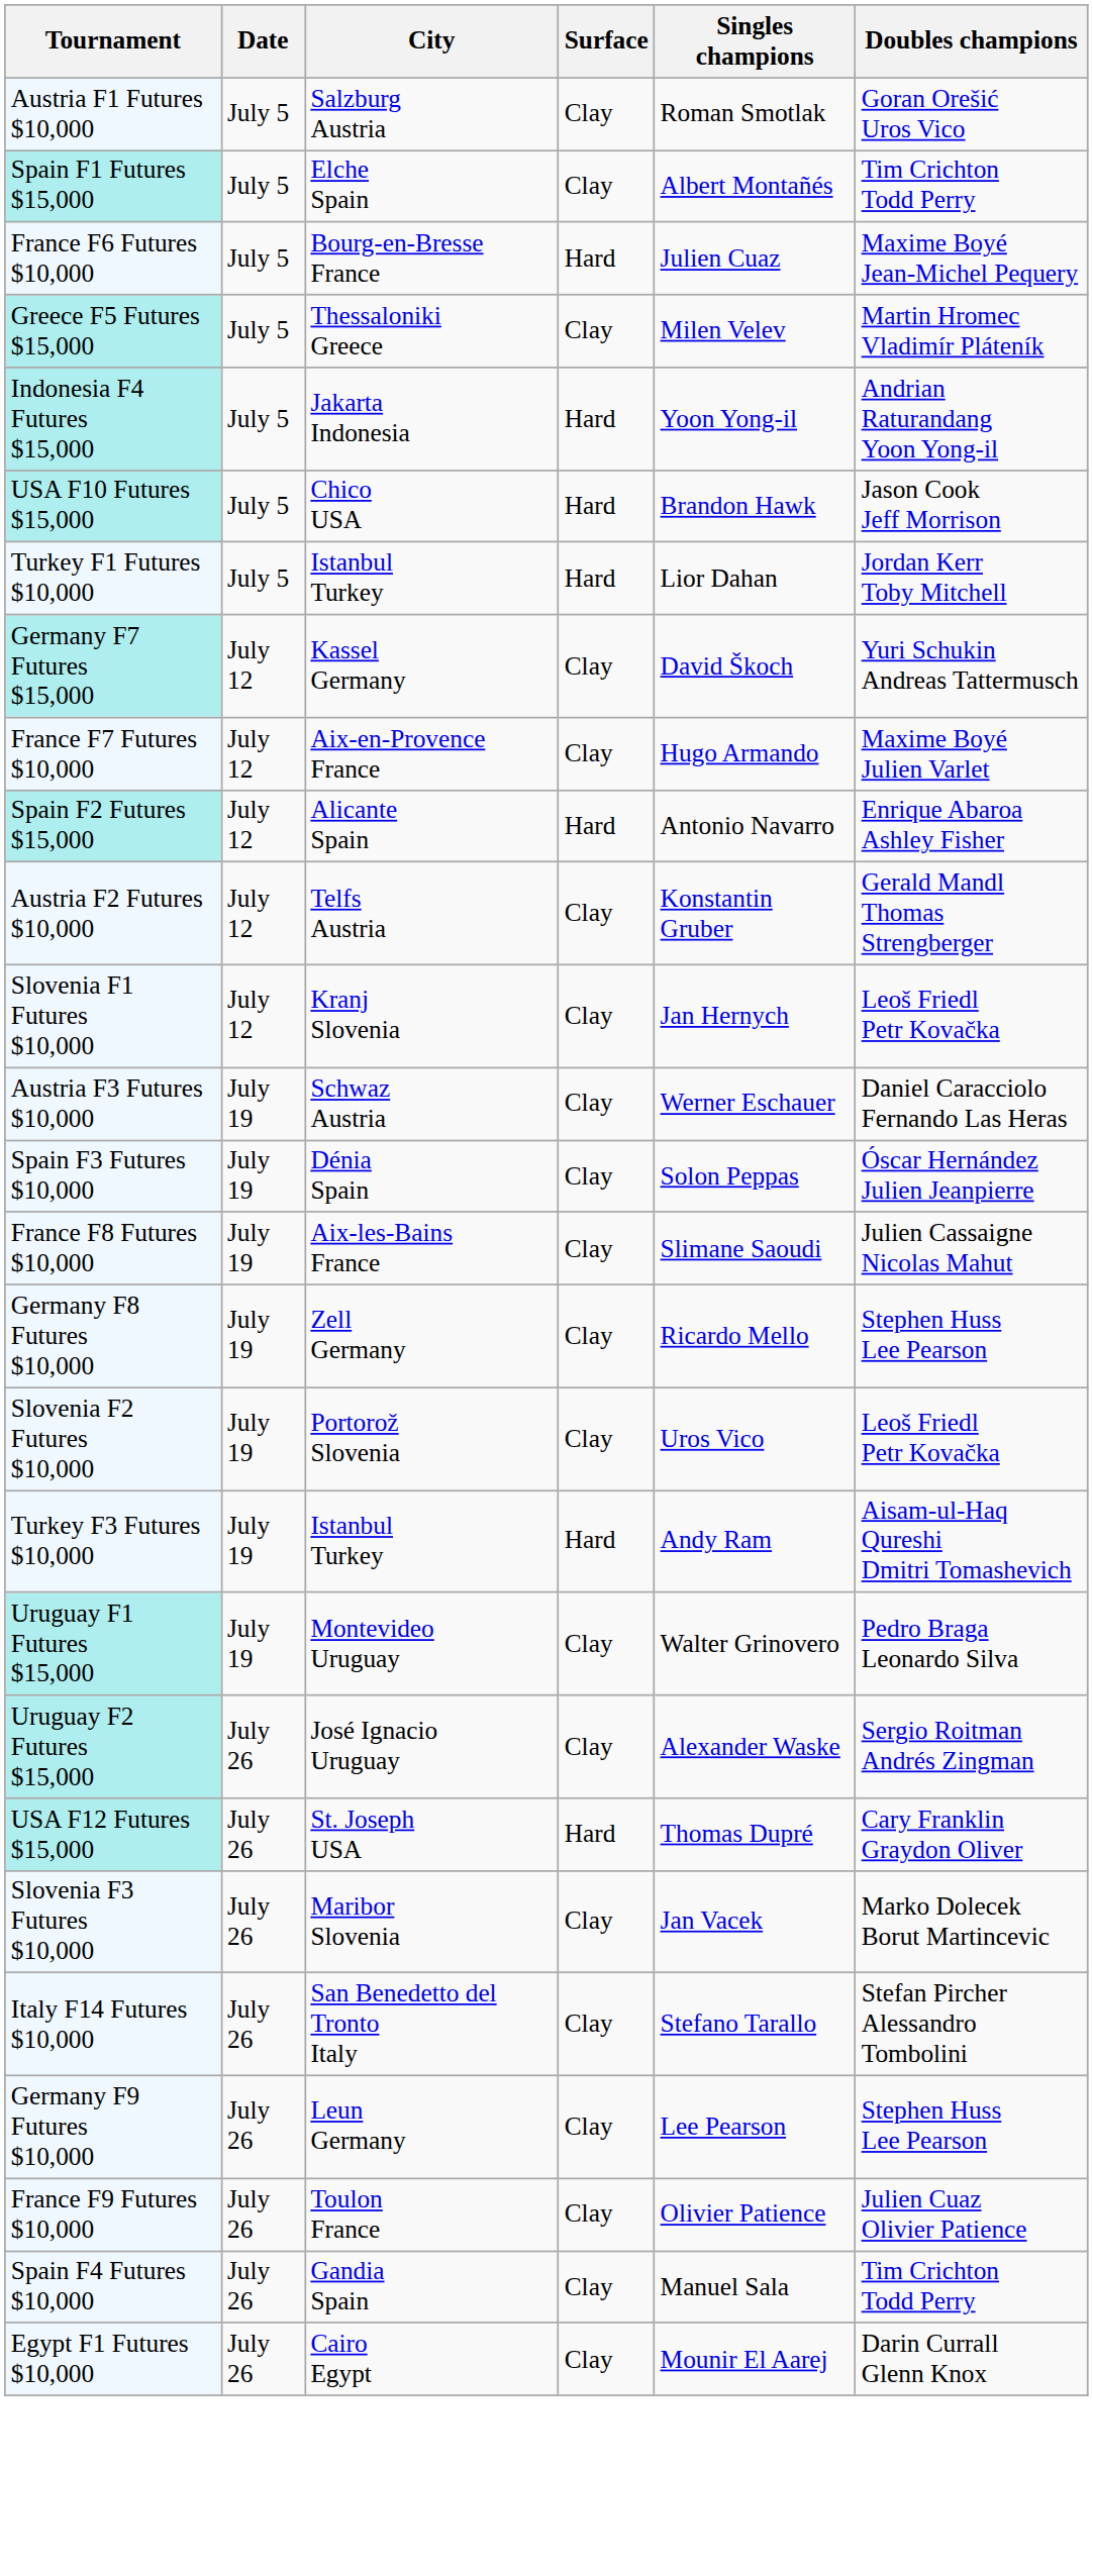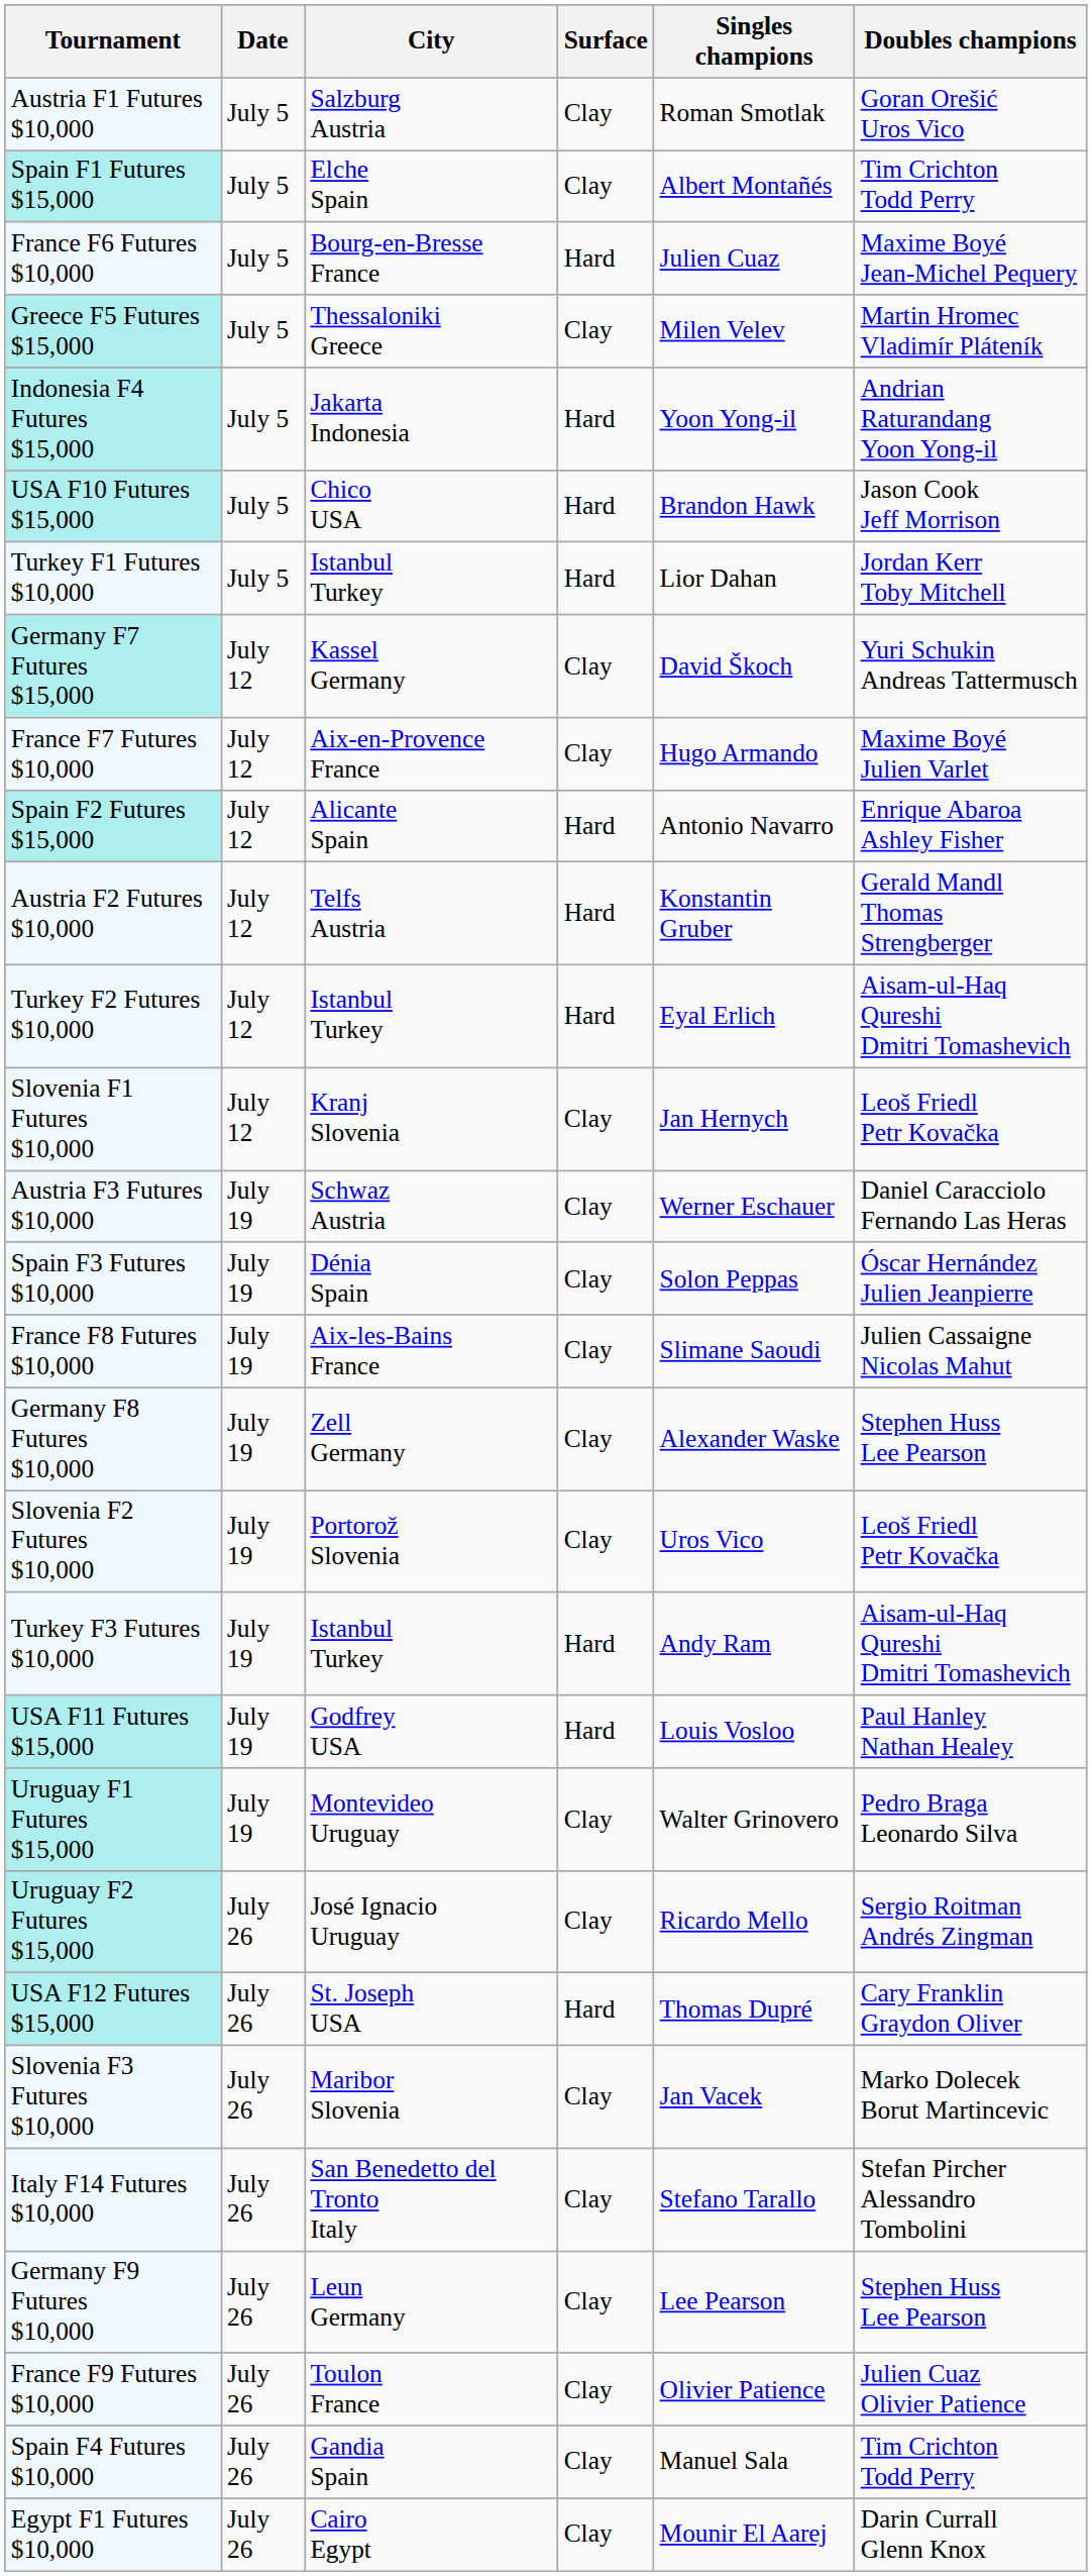 <table class="sortable wikitable" style="font-size:90%">
 <tr>
 <th>Tournament</th>
 <th>Date</th>
 <th>City</th>
 <th>Surface</th>
 <th>Singles champions</th>
 <th>Doubles champions</th>
 </tr>
 <tr>
 <td style="background:#f0f8ff;">Austria F1 Futures<br>$10,000</td>
 <td>July 5</td>
 <td><a href='#'>Salzburg</a><br>Austria</td>
 <td>Clay</td>
 <td> Roman Smotlak</td>
 <td> <a href='#'>Goran Orešić</a><br> <a href='#'>Uros Vico</a></td>
 </tr>
 <tr>
 <td style="background:#afeeee;">Spain F1 Futures<br>$15,000</td>
 <td>July 5</td>
 <td><a href='#'>Elche</a><br>Spain</td>
 <td>Clay</td>
 <td> <a href='#'>Albert Montañés</a></td>
 <td> <a href='#'>Tim Crichton</a><br> <a href='#'>Todd Perry</a></td>
 </tr>
 <tr>
 <td style="background:#f0f8ff;">France F6 Futures<br>$10,000</td>
 <td>July 5</td>
 <td><a href='#'>Bourg-en-Bresse</a><br>France</td>
 <td>Hard</td>
 <td> <a href='#'>Julien Cuaz</a></td>
 <td> <a href='#'>Maxime Boyé</a><br> <a href='#'>Jean-Michel Pequery</a></td>
 </tr>
 <tr>
 <td style="background:#afeeee;">Greece F5 Futures<br>$15,000</td>
 <td>July 5</td>
 <td><a href='#'>Thessaloniki</a><br>Greece</td>
 <td>Clay</td>
 <td> <a href='#'>Milen Velev</a></td>
 <td> <a href='#'>Martin Hromec</a><br> <a href='#'>Vladimír Pláteník</a></td>
 </tr>
 <tr>
 <td style="background:#afeeee;">Indonesia F4 Futures<br>$15,000</td>
 <td>July 5</td>
 <td><a href='#'>Jakarta</a><br>Indonesia</td>
 <td>Hard</td>
 <td> <a href='#'>Yoon Yong-il</a></td>
 <td> <a href='#'>Andrian Raturandang</a><br> <a href='#'>Yoon Yong-il</a></td>
 </tr>
 <tr>
 <td style="background:#afeeee;">USA F10 Futures<br>$15,000</td>
 <td>July 5</td>
 <td><a href='#'>Chico</a><br>USA</td>
 <td>Hard</td>
 <td> <a href='#'>Brandon Hawk</a></td>
 <td> Jason Cook<br> <a href='#'>Jeff Morrison</a></td>
 </tr>
 <tr>
 <td style="background:#f0f8ff;">Turkey F1 Futures<br>$10,000</td>
 <td>July 5</td>
 <td><a href='#'>Istanbul</a><br>Turkey</td>
 <td>Hard</td>
 <td> Lior Dahan</td>
 <td> <a href='#'>Jordan Kerr</a><br> <a href='#'>Toby Mitchell</a></td>
 </tr>
 <tr>
 <td style="background:#afeeee;">Germany F7 Futures<br>$15,000</td>
 <td>July 12</td>
 <td><a href='#'>Kassel</a><br>Germany</td>
 <td>Clay</td>
 <td> <a href='#'>David Škoch</a></td>
 <td> <a href='#'>Yuri Schukin</a><br> Andreas Tattermusch</td>
 </tr>
 <tr>
 <td style="background:#f0f8ff;">France F7 Futures<br>$10,000</td>
 <td>July 12</td>
 <td><a href='#'>Aix-en-Provence</a><br>France</td>
 <td>Clay</td>
 <td> <a href='#'>Hugo Armando</a></td>
 <td> <a href='#'>Maxime Boyé</a><br> <a href='#'>Julien Varlet</a></td>
 </tr>
 <tr>
 <td style="background:#afeeee;">Spain F2 Futures<br>$15,000</td>
 <td>July 12</td>
 <td><a href='#'>Alicante</a><br>Spain</td>
 <td>Hard</td>
 <td> Antonio Navarro</td>
 <td> <a href='#'>Enrique Abaroa</a><br> <a href='#'>Ashley Fisher</a></td>
 </tr>
 <tr>
 <td style="background:#f0f8ff;">Austria F2 Futures<br>$10,000</td>
 <td>July 12</td>
 <td><a href='#'>Telfs</a><br>Austria</td>
-<td>Clay</td>
+<td>Hard</td>
 <td> <a href='#'>Konstantin Gruber</a></td>
 <td> <a href='#'>Gerald Mandl</a><br> <a href='#'>Thomas Strengberger</a></td>
+</tr>
+<tr>
+<td style="background:#f0f8ff;">Turkey F2 Futures<br>$10,000</td>
+<td>July 12</td>
+<td><a href='#'>Istanbul</a><br>Turkey</td>
+<td>Hard</td>
+<td> <a href='#'>Eyal Erlich</a></td>
+<td> <a href='#'>Aisam-ul-Haq Qureshi</a><br> <a href='#'>Dmitri Tomashevich</a></td>
 </tr>
 <tr>
 <td style="background:#f0f8ff;">Slovenia F1 Futures<br>$10,000</td>
 <td>July 12</td>
 <td><a href='#'>Kranj</a><br>Slovenia</td>
 <td>Clay</td>
 <td> <a href='#'>Jan Hernych</a></td>
 <td> <a href='#'>Leoš Friedl</a><br> <a href='#'>Petr Kovačka</a></td>
 </tr>
 <tr>
 <td style="background:#f0f8ff;">Austria F3 Futures<br>$10,000</td>
 <td>July 19</td>
 <td><a href='#'>Schwaz</a><br>Austria</td>
 <td>Clay</td>
 <td> <a href='#'>Werner Eschauer</a></td>
 <td> Daniel Caracciolo<br> Fernando Las Heras</td>
 </tr>
 <tr>
 <td style="background:#f0f8ff;">Spain F3 Futures<br>$10,000</td>
 <td>July 19</td>
 <td><a href='#'>Dénia</a><br>Spain</td>
 <td>Clay</td>
 <td> <a href='#'>Solon Peppas</a></td>
 <td> <a href='#'>Óscar Hernández</a><br> <a href='#'>Julien Jeanpierre</a></td>
 </tr>
 <tr>
 <td style="background:#f0f8ff;">France F8 Futures<br>$10,000</td>
 <td>July 19</td>
 <td><a href='#'>Aix-les-Bains</a><br>France</td>
 <td>Clay</td>
 <td> <a href='#'>Slimane Saoudi</a></td>
 <td> Julien Cassaigne<br> <a href='#'>Nicolas Mahut</a></td>
 </tr>
 <tr>
 <td style="background:#f0f8ff;">Germany F8 Futures<br>$10,000</td>
 <td>July 19</td>
 <td><a href='#'>Zell</a><br>Germany</td>
 <td>Clay</td>
-<td> <a href='#'>Ricardo Mello</a></td>
+<td> <a href='#'>Alexander Waske</a></td>
 <td> <a href='#'>Stephen Huss</a><br> <a href='#'>Lee Pearson</a></td>
 </tr>
 <tr>
 <td style="background:#f0f8ff;">Slovenia F2 Futures<br>$10,000</td>
 <td>July 19</td>
 <td><a href='#'>Portorož</a><br>Slovenia</td>
 <td>Clay</td>
 <td> <a href='#'>Uros Vico</a></td>
 <td> <a href='#'>Leoš Friedl</a><br> <a href='#'>Petr Kovačka</a></td>
 </tr>
 <tr>
 <td style="background:#f0f8ff;">Turkey F3 Futures<br>$10,000</td>
 <td>July 19</td>
 <td><a href='#'>Istanbul</a><br>Turkey</td>
 <td>Hard</td>
 <td> <a href='#'>Andy Ram</a></td>
 <td> <a href='#'>Aisam-ul-Haq Qureshi</a><br> <a href='#'>Dmitri Tomashevich</a></td>
 </tr>
 <tr>
+<td style="background:#afeeee;">USA F11 Futures<br>$15,000</td>
+<td>July 19</td>
+<td><a href='#'>Godfrey</a><br>USA</td>
+<td>Hard</td>
+<td> <a href='#'>Louis Vosloo</a></td>
+<td> <a href='#'>Paul Hanley</a><br> <a href='#'>Nathan Healey</a></td>
+</tr>
+<tr>
 <td style="background:#afeeee;">Uruguay F1 Futures<br>$15,000</td>
 <td>July 19</td>
 <td><a href='#'>Montevideo</a><br>Uruguay</td>
 <td>Clay</td>
 <td> Walter Grinovero</td>
 <td> <a href='#'>Pedro Braga</a><br> Leonardo Silva</td>
 </tr>
 <tr>
 <td style="background:#afeeee;">Uruguay F2 Futures<br>$15,000</td>
 <td>July 26</td>
 <td>José Ignacio<br>Uruguay</td>
 <td>Clay</td>
-<td> <a href='#'>Alexander Waske</a></td>
+<td> <a href='#'>Ricardo Mello</a></td>
 <td> <a href='#'>Sergio Roitman</a><br> <a href='#'>Andrés Zingman</a></td>
 </tr>
 <tr>
 <td style="background:#afeeee;">USA F12 Futures<br>$15,000</td>
 <td>July 26</td>
 <td><a href='#'>St. Joseph</a><br>USA</td>
 <td>Hard</td>
 <td> <a href='#'>Thomas Dupré</a></td>
 <td> <a href='#'>Cary Franklin</a><br> <a href='#'>Graydon Oliver</a></td>
 </tr>
 <tr>
 <td style="background:#f0f8ff;">Slovenia F3 Futures<br>$10,000</td>
 <td>July 26</td>
 <td><a href='#'>Maribor</a><br>Slovenia</td>
 <td>Clay</td>
 <td> <a href='#'>Jan Vacek</a></td>
 <td> Marko Dolecek<br> Borut Martincevic</td>
 </tr>
 <tr>
 <td style="background:#f0f8ff;">Italy F14 Futures<br>$10,000</td>
 <td>July 26</td>
 <td><a href='#'>San Benedetto del Tronto</a><br>Italy</td>
 <td>Clay</td>
 <td> <a href='#'>Stefano Tarallo</a></td>
 <td> Stefan Pircher<br> Alessandro Tombolini</td>
 </tr>
 <tr>
 <td style="background:#f0f8ff;">Germany F9 Futures<br>$10,000</td>
 <td>July 26</td>
 <td><a href='#'>Leun</a><br>Germany</td>
 <td>Clay</td>
 <td> <a href='#'>Lee Pearson</a></td>
 <td> <a href='#'>Stephen Huss</a><br> <a href='#'>Lee Pearson</a></td>
 </tr>
 <tr>
 <td style="background:#f0f8ff;">France F9 Futures<br>$10,000</td>
 <td>July 26</td>
 <td><a href='#'>Toulon</a><br>France</td>
 <td>Clay</td>
 <td> <a href='#'>Olivier Patience</a></td>
 <td> <a href='#'>Julien Cuaz</a><br> <a href='#'>Olivier Patience</a></td>
 </tr>
 <tr>
 <td style="background:#f0f8ff;">Spain F4 Futures<br>$10,000</td>
 <td>July 26</td>
 <td><a href='#'>Gandia</a><br>Spain</td>
 <td>Clay</td>
 <td> Manuel Sala</td>
 <td> <a href='#'>Tim Crichton</a><br> <a href='#'>Todd Perry</a></td>
 </tr>
 <tr>
 <td style="background:#f0f8ff;">Egypt F1 Futures<br>$10,000</td>
 <td>July 26</td>
 <td><a href='#'>Cairo</a><br>Egypt</td>
 <td>Clay</td>
 <td> <a href='#'>Mounir El Aarej</a></td>
 <td> Darin Currall<br> Glenn Knox</td>
 </tr>
 </table>
